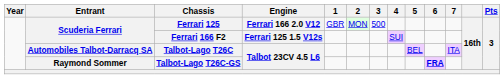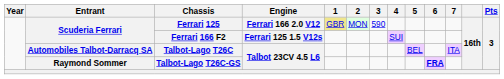 <table class="wikitable" style="text-align:center; font-size:85%">
 <tr>
 <th>Year</th>
 <th>Entrant</th>
 <th>Chassis</th>
 <th>Engine</th>
 <th>1</th>
 <th>2</th>
 <th>3</th>
 <th>4</th>
 <th>5</th>
 <th>6</th>
 <th>7</th>
 <th></th>
 <th><a href='#'>Pts</a></th>
 </tr>
 <tr>
 <td rowspan=4></td>
 <th rowspan=2 nowrap><a href='#'>Scuderia Ferrari</a></th>
 <th nowrap><a href='#'>Ferrari</a> <a href='#'>125</a></th>
 <th nowrap><a href='#'>Ferrari</a> 166 2.0 <a href='#'>V12</a></th>
-<td><a href='#'>GBR</a></td>
+<td style="background: khaki;"><a href='#'>GBR</a></td>
 <td style="background:#DFFFDF;"><a href='#'>MON</a><br></td>
-<td><a href='#'>500</a></td>
+<td><a href='#'>590</a></td>
 <td></td>
 <td></td>
 <td></td>
 <td></td>
 <th rowspan=4>16th</th>
 <th rowspan=4>3</th>
 </tr>
 <tr>
 <th nowrap><a href='#'>Ferrari</a> <a href='#'>166</a> F2</th>
 <th nowrap><a href='#'>Ferrari</a> 125 1.5 <a href='#'>V12</a><a href='#'>s</a></th>
 <td></td>
 <td></td>
 <td></td>
 <td style="background:#EFCFFF;"><a href='#'>SUI</a><br></td>
 <td></td>
 <td></td>
 <td></td>
 </tr>
 <tr>
 <th nowrap><a href='#'>Automobiles Talbot-Darracq SA</a></th>
 <th nowrap><a href='#'>Talbot-Lago</a> <a href='#'>T26C</a></th>
 <th rowspan=2 nowrap><a href='#'>Talbot</a> 23CV 4.5 <a href='#'>L6</a></th>
 <td></td>
 <td></td>
 <td></td>
 <td></td>
 <td style="background:#EFCFFF;"><a href='#'>BEL</a><br></td>
 <td></td>
 <td style="background:#EFCFFF;"><a href='#'>ITA</a><br></td>
 </tr>
 <tr>
 <th nowrap>Raymond Sommer</th>
 <th nowrap><a href='#'>Talbot-Lago</a> <a href='#'>T26C-GS</a></th>
 <td></td>
 <td></td>
 <td></td>
 <td></td>
 <td></td>
 <td style="background:#EFCFFF;"><strong><a href='#'>FRA</a><br></strong></td>
 <td></td>
 </tr>
 <tr>
 <th colspan=13></th>
 </tr>
 </table>
